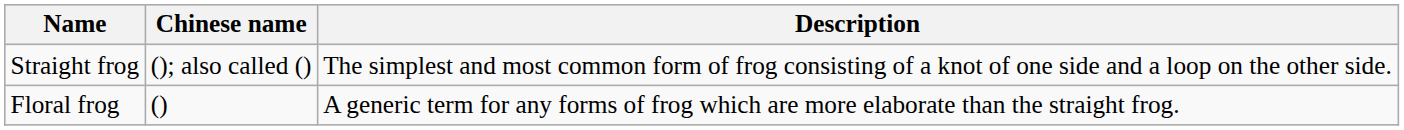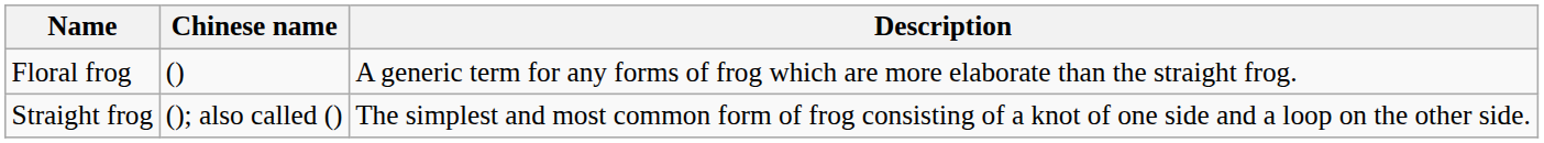 <table class="wikitable">
 <tr>
 <th>Name</th>
 <th>Chinese name</th>
 <th>Description</th>
 </tr>
 <tr>
+<td>Floral frog</td>
+<td> ()</td>
+<td>A generic term for any forms of frog which are more elaborate than the straight frog.</td>
+</tr>
+<tr>
 <td>Straight frog</td>
 <td> (); also called  ()</td>
 <td>The simplest and most common form of frog consisting of a knot of one side and a loop on the other side.</td>
 </tr>
-<tr>
-<td>Floral frog</td>
-<td> ()</td>
-<td>A generic term for any forms of frog which are more elaborate than the straight frog.</td>
-</tr>
 </table>
